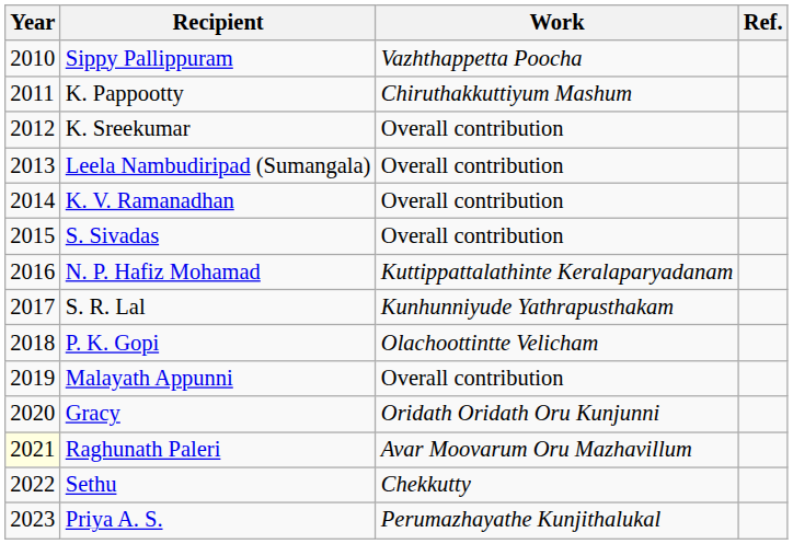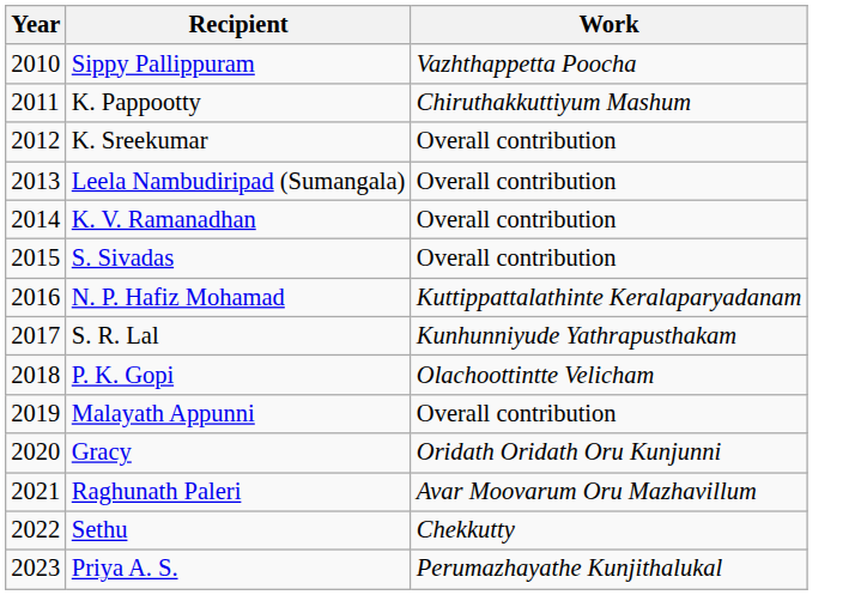 <table class="wikitable">
 <tr>
 <th>Year</th>
 <th>Recipient</th>
 <th>Work</th>
-<th>Ref.</th>
 </tr>
 <tr>
 <td>2010</td>
 <td><a href='#'>Sippy Pallippuram</a></td>
 <td><em>Vazhthappetta Poocha</em></td>
-<td></td>
 </tr>
 <tr>
 <td>2011</td>
 <td>K. Pappootty</td>
 <td><em>Chiruthakkuttiyum Mashum</em></td>
-<td></td>
 </tr>
 <tr>
 <td>2012</td>
 <td>K. Sreekumar</td>
 <td>Overall contribution</td>
-<td></td>
 </tr>
 <tr>
 <td>2013</td>
 <td><a href='#'>Leela Nambudiripad</a> (Sumangala)</td>
 <td>Overall contribution</td>
-<td></td>
 </tr>
 <tr>
 <td>2014</td>
 <td><a href='#'>K. V. Ramanadhan</a></td>
 <td>Overall contribution</td>
-<td></td>
 </tr>
 <tr>
 <td>2015</td>
 <td><a href='#'>S. Sivadas</a></td>
 <td>Overall contribution</td>
-<td></td>
 </tr>
 <tr>
 <td>2016</td>
 <td><a href='#'>N. P. Hafiz Mohamad</a></td>
 <td><em>Kuttippattalathinte Keralaparyadanam</em></td>
-<td></td>
 </tr>
 <tr>
 <td>2017</td>
 <td>S. R. Lal</td>
 <td><em>Kunhunniyude Yathrapusthakam</em></td>
-<td></td>
 </tr>
 <tr>
 <td>2018</td>
 <td><a href='#'>P. K. Gopi</a></td>
 <td><em>Olachoottintte Velicham</em></td>
-<td></td>
 </tr>
 <tr>
 <td>2019</td>
 <td><a href='#'>Malayath Appunni</a></td>
 <td>Overall contribution</td>
-<td></td>
 </tr>
 <tr>
 <td>2020</td>
 <td><a href='#'>Gracy</a></td>
 <td><em>Oridath Oridath Oru Kunjunni</em></td>
-<td></td>
 </tr>
 <tr>
-<td style="background: lightyellow;">2021</td>
+<td>2021</td>
 <td><a href='#'>Raghunath Paleri</a></td>
 <td><em>Avar Moovarum Oru Mazhavillum</em></td>
-<td></td>
 </tr>
 <tr>
 <td>2022</td>
 <td><a href='#'>Sethu</a></td>
 <td><em>Chekkutty</em></td>
-<td></td>
 </tr>
 <tr>
 <td>2023</td>
 <td><a href='#'>Priya A. S.</a></td>
 <td><em>Perumazhayathe Kunjithalukal</em></td>
-<td></td>
 </tr>
 </table>
